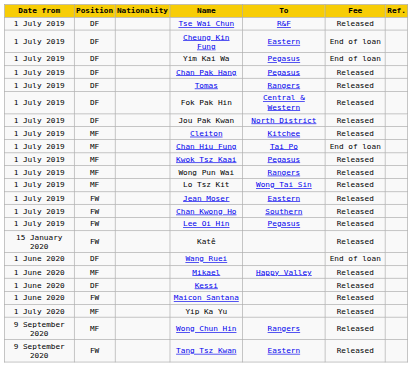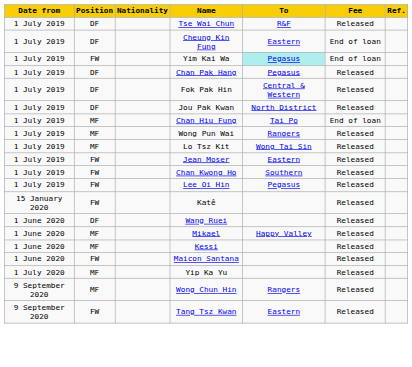 <table class="wikitable"  style="text-align:center; font-size:90%;">
 <tr>
 <th style="background:#f7cd06; color:#000000; width:130px;">Date from</th>
 <th style="background:#f7cd06; color:#000000; width:50px;">Position</th>
 <th style="background:#f7cd06; color:#000000; width:50px;">Nationality</th>
 <th style="background:#f7cd06; color:#000000; width:150px;">Name</th>
 <th style="background:#f7cd06; color:#000000; width:170px;">To</th>
 <th style="background:#f7cd06; color:#000000; width:110px;">Fee</th>
 <th style="background:#f7cd06; color:#000000; width:25px;">Ref.</th>
 </tr>
 <tr>
 <td>1 July 2019</td>
 <td>DF</td>
 <td></td>
 <td><a href='#'>Tse Wai Chun</a></td>
 <td><a href='#'>R&F</a></td>
 <td>Released</td>
 <td></td>
 </tr>
 <tr>
 <td>1 July 2019</td>
 <td>DF</td>
 <td></td>
 <td><a href='#'>Cheung Kin Fung</a></td>
 <td><a href='#'>Eastern</a></td>
 <td>End of loan</td>
 <td></td>
 </tr>
 <tr>
 <td>1 July 2019</td>
-<td>DF</td>
+<td>FW</td>
 <td></td>
 <td>Yim Kai Wa</td>
-<td><a href='#'>Pegasus</a></td>
+<td style="background: paleturquoise;"><a href='#'>Pegasus</a></td>
 <td>End of loan</td>
 <td></td>
 </tr>
 <tr>
 <td>1 July 2019</td>
 <td>DF</td>
 <td></td>
 <td><a href='#'>Chan Pak Hang</a></td>
 <td><a href='#'>Pegasus</a></td>
-<td>Released</td>
-<td></td>
-</tr>
-<tr>
-<td>1 July 2019</td>
-<td>DF</td>
-<td></td>
-<td><a href='#'>Tomas</a></td>
-<td><a href='#'>Rangers</a></td>
 <td>Released</td>
 <td></td>
 </tr>
 <tr>
 <td>1 July 2019</td>
 <td>DF</td>
 <td></td>
 <td>Fok Pak Hin</td>
 <td><a href='#'>Central & Western</a></td>
 <td>Released</td>
 <td></td>
 </tr>
 <tr>
 <td>1 July 2019</td>
 <td>DF</td>
 <td></td>
 <td>Jou Pak Kwan</td>
 <td><a href='#'>North District</a></td>
 <td>Released</td>
 <td></td>
 </tr>
 <tr>
 <td>1 July 2019</td>
 <td>MF</td>
 <td></td>
-<td><a href='#'>Cleiton</a></td>
-<td><a href='#'>Kitchee</a></td>
-<td>Released</td>
-<td></td>
-</tr>
-<tr>
-<td>1 July 2019</td>
-<td>MF</td>
-<td></td>
 <td><a href='#'>Chan Hiu Fung</a></td>
 <td><a href='#'>Tai Po</a></td>
 <td>End of loan</td>
-<td></td>
-</tr>
-<tr>
-<td>1 July 2019</td>
-<td>MF</td>
-<td></td>
-<td><a href='#'>Kwok Tsz Kaai</a></td>
-<td><a href='#'>Pegasus</a></td>
-<td>Released</td>
 <td></td>
 </tr>
 <tr>
 <td>1 July 2019</td>
 <td>MF</td>
 <td></td>
 <td>Wong Pun Wai</td>
 <td><a href='#'>Rangers</a></td>
 <td>Released</td>
 <td></td>
 </tr>
 <tr>
 <td>1 July 2019</td>
 <td>MF</td>
 <td></td>
 <td>Lo Tsz Kit</td>
 <td><a href='#'>Wong Tai Sin</a></td>
 <td>Released</td>
 <td></td>
 </tr>
 <tr>
 <td>1 July 2019</td>
 <td>FW</td>
 <td></td>
 <td><a href='#'>Jean Moser</a></td>
 <td><a href='#'>Eastern</a></td>
 <td>Released</td>
 <td></td>
 </tr>
 <tr>
 <td>1 July 2019</td>
 <td>FW</td>
 <td></td>
 <td><a href='#'>Chan Kwong Ho</a></td>
 <td><a href='#'>Southern</a></td>
 <td>Released</td>
 <td></td>
 </tr>
 <tr>
 <td>1 July 2019</td>
 <td>FW</td>
 <td></td>
 <td><a href='#'>Lee Oi Hin</a></td>
 <td><a href='#'>Pegasus</a></td>
 <td>Released</td>
 <td></td>
 </tr>
 <tr>
 <td>15 January 2020</td>
 <td>FW</td>
 <td></td>
 <td>Katê</td>
 <td></td>
 <td>Released</td>
 <td></td>
 </tr>
 <tr>
 <td>1 June 2020</td>
 <td>DF</td>
 <td></td>
 <td><a href='#'>Wang Ruei</a></td>
 <td></td>
-<td>End of loan</td>
+<td>Released</td>
 <td></td>
 </tr>
 <tr>
 <td>1 June 2020</td>
 <td>MF</td>
 <td></td>
 <td><a href='#'>Mikael</a></td>
 <td><a href='#'>Happy Valley</a></td>
 <td>Released</td>
 <td></td>
 </tr>
 <tr>
 <td>1 June 2020</td>
-<td>DF</td>
+<td>MF</td>
 <td></td>
 <td><a href='#'>Kessi</a></td>
 <td></td>
 <td>Released</td>
 <td></td>
 </tr>
 <tr>
 <td>1 June 2020</td>
 <td>FW</td>
 <td></td>
 <td><a href='#'>Maicon Santana</a></td>
 <td></td>
 <td>Released</td>
 <td></td>
 </tr>
 <tr>
 <td>1 July 2020</td>
 <td>MF</td>
 <td></td>
 <td>Yip Ka Yu</td>
 <td></td>
 <td>Released</td>
 <td></td>
 </tr>
 <tr>
 <td>9 September 2020</td>
 <td>MF</td>
 <td></td>
 <td><a href='#'>Wong Chun Hin</a></td>
 <td><a href='#'>Rangers</a></td>
 <td>Released</td>
 <td></td>
 </tr>
 <tr>
 <td>9 September 2020</td>
 <td>FW</td>
 <td></td>
 <td><a href='#'>Tang Tsz Kwan</a></td>
 <td><a href='#'>Eastern</a></td>
 <td>Released</td>
 <td></td>
 </tr>
 </table>
